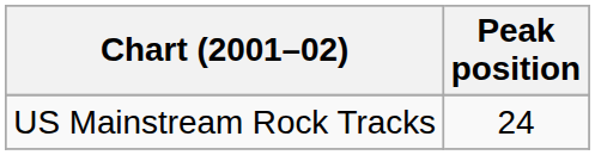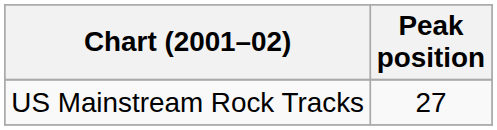 <table class="wikitable">
 <tr>
 <th>Chart (2001–02)</th>
 <th>Peak<br>position</th>
 </tr>
 <tr>
 </tr>
 <tr>
 </tr>
 <tr>
 </tr>
 <tr>
 </tr>
 <tr>
 </tr>
 <tr>
 </tr>
 <tr>
 </tr>
 <tr>
 </tr>
 <tr>
 </tr>
 <tr>
 <td>US Mainstream Rock Tracks</td>
-<td align="center">24</td>
+<td align="center">27</td>
 </tr>
 </table>
